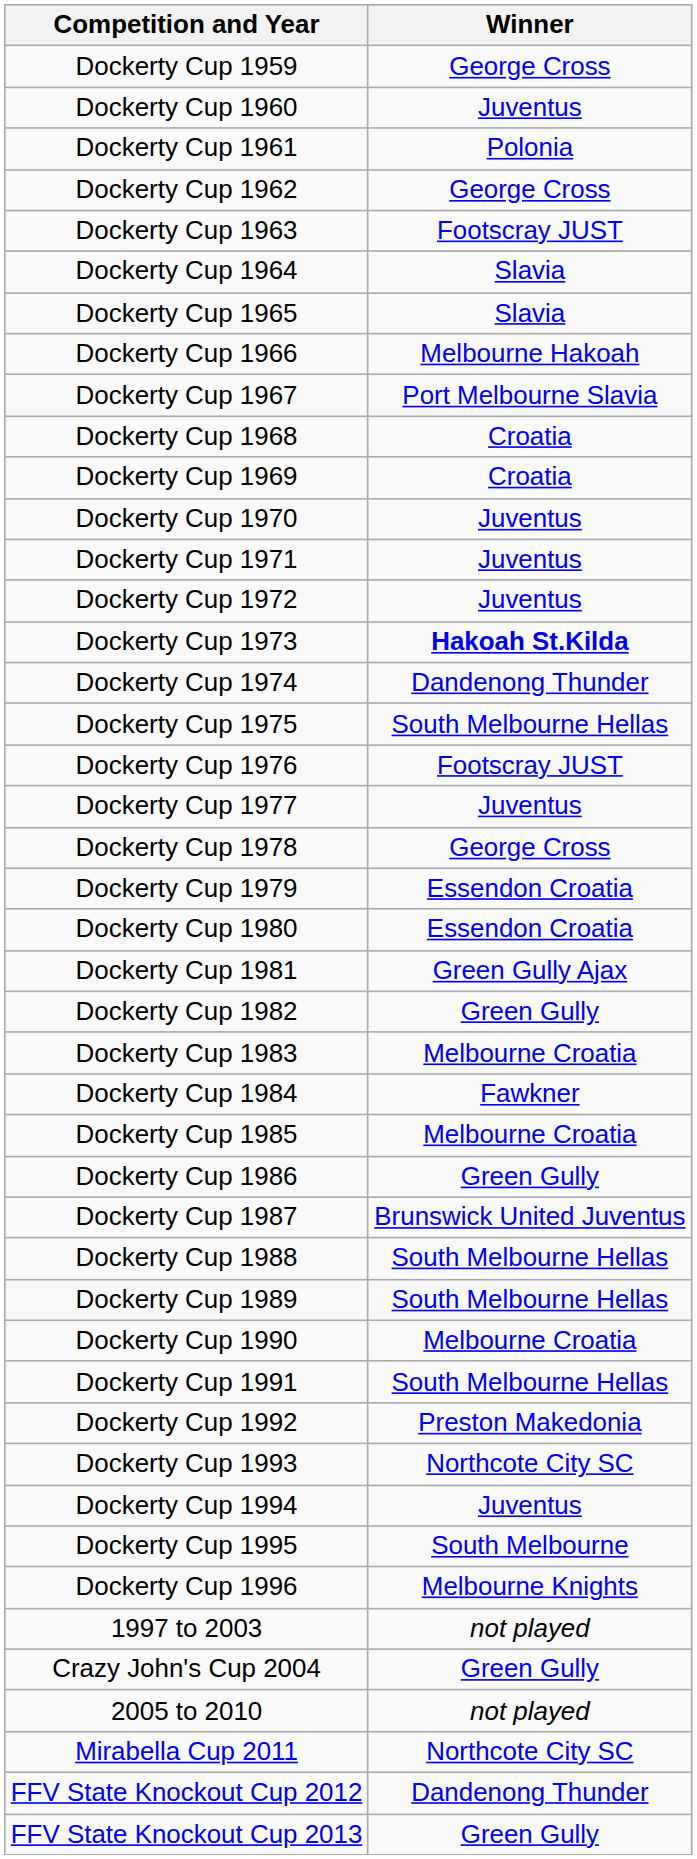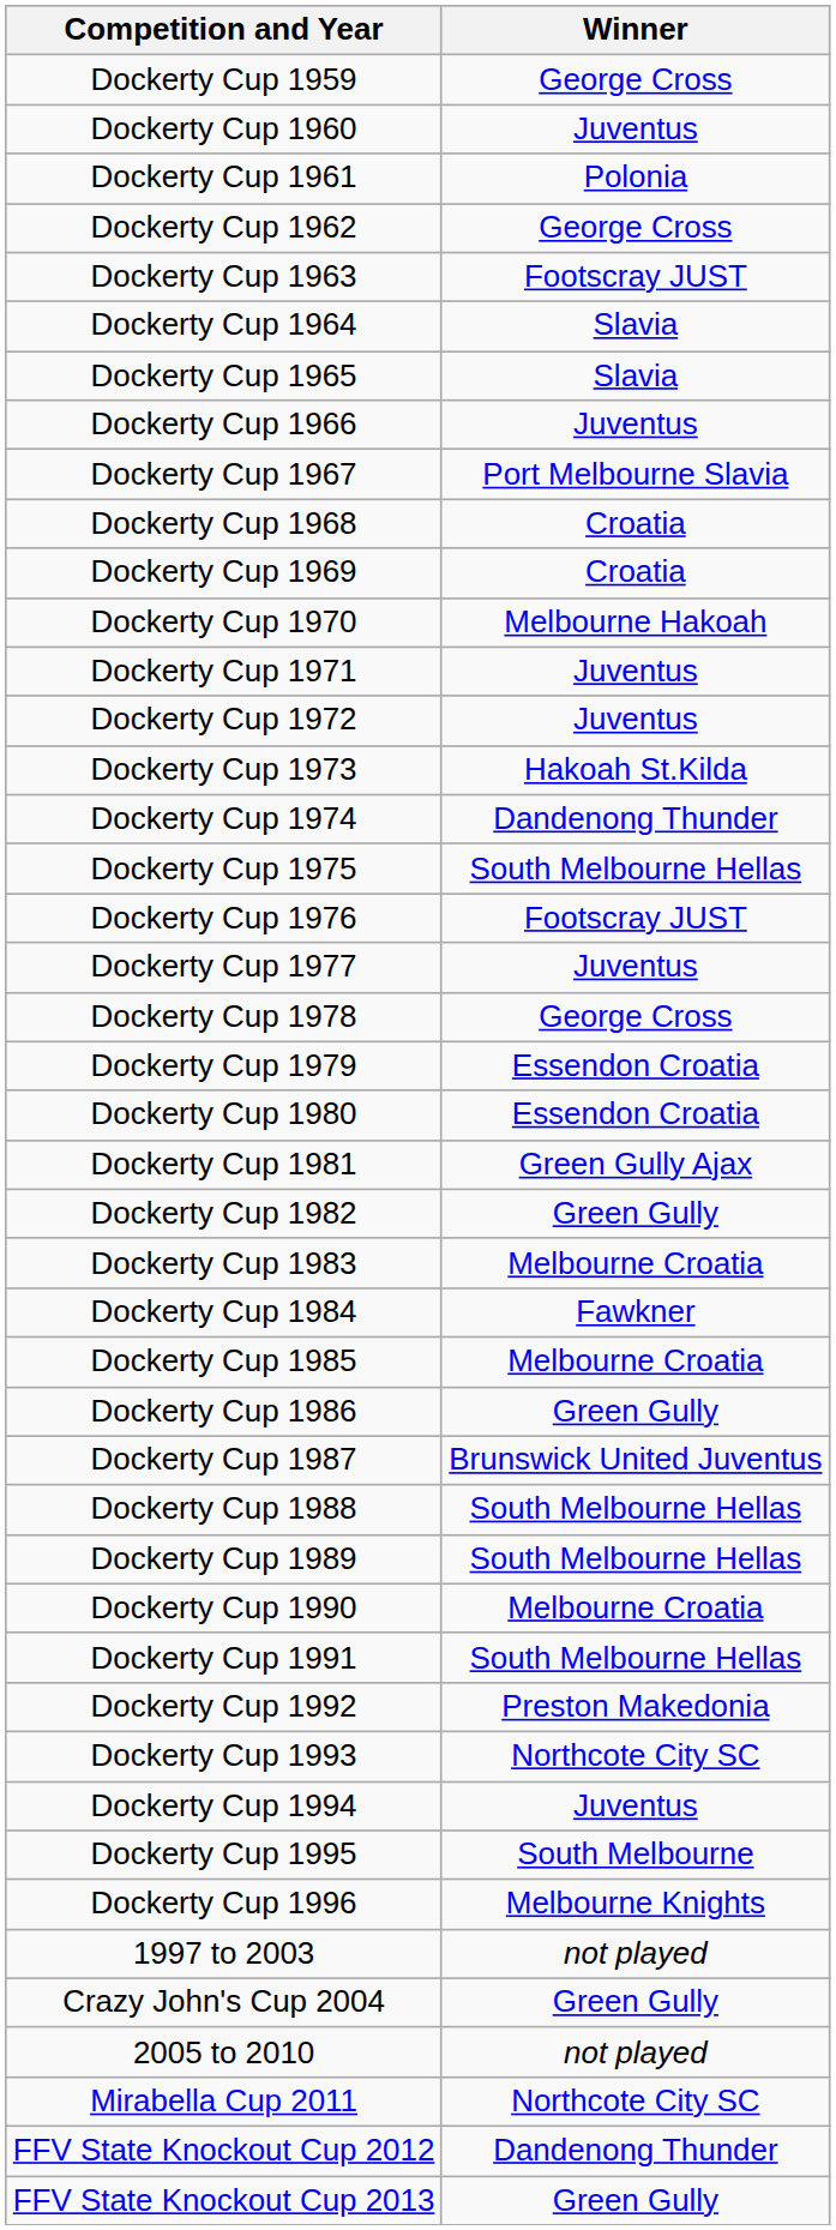 <table class="wikitable" style="text-align:center">
 <tr>
 <th>Competition and Year</th>
 <th>Winner</th>
 </tr>
 <tr>
 <td>Dockerty Cup 1959</td>
 <td><a href='#'>George Cross</a></td>
 </tr>
 <tr>
 <td>Dockerty Cup 1960</td>
 <td><a href='#'>Juventus</a></td>
 </tr>
 <tr>
 <td>Dockerty Cup 1961</td>
 <td><a href='#'>Polonia</a></td>
 </tr>
 <tr>
 <td>Dockerty Cup 1962</td>
 <td><a href='#'>George Cross</a></td>
 </tr>
 <tr>
 <td>Dockerty Cup 1963</td>
 <td><a href='#'>Footscray JUST</a></td>
 </tr>
 <tr>
 <td>Dockerty Cup 1964</td>
 <td><a href='#'>Slavia</a></td>
 </tr>
 <tr>
 <td>Dockerty Cup 1965</td>
 <td><a href='#'>Slavia</a></td>
 </tr>
 <tr>
 <td>Dockerty Cup 1966</td>
-<td><a href='#'>Melbourne Hakoah</a></td>
+<td><a href='#'>Juventus</a></td>
 </tr>
 <tr>
 <td>Dockerty Cup 1967</td>
 <td><a href='#'>Port Melbourne Slavia</a></td>
 </tr>
 <tr>
 <td>Dockerty Cup 1968</td>
 <td><a href='#'>Croatia</a></td>
 </tr>
 <tr>
 <td>Dockerty Cup 1969</td>
 <td><a href='#'>Croatia</a></td>
 </tr>
 <tr>
 <td>Dockerty Cup 1970</td>
-<td><a href='#'>Juventus</a></td>
+<td><a href='#'>Melbourne Hakoah</a></td>
 </tr>
 <tr>
 <td>Dockerty Cup 1971</td>
 <td><a href='#'>Juventus</a></td>
 </tr>
 <tr>
 <td>Dockerty Cup 1972</td>
 <td><a href='#'>Juventus</a></td>
 </tr>
 <tr>
 <td>Dockerty Cup 1973</td>
-<td><strong><a href='#'>Hakoah St.Kilda</a></strong></td>
+<td><a href='#'>Hakoah St.Kilda</a></td>
 </tr>
 <tr>
 <td>Dockerty Cup 1974</td>
 <td><a href='#'>Dandenong Thunder</a></td>
 </tr>
 <tr>
 <td>Dockerty Cup 1975</td>
 <td><a href='#'>South Melbourne Hellas</a></td>
 </tr>
 <tr>
 <td>Dockerty Cup 1976</td>
 <td><a href='#'>Footscray JUST</a></td>
 </tr>
 <tr>
 <td>Dockerty Cup 1977</td>
 <td><a href='#'>Juventus</a></td>
 </tr>
 <tr>
 <td>Dockerty Cup 1978</td>
 <td><a href='#'>George Cross</a></td>
 </tr>
 <tr>
 <td>Dockerty Cup 1979</td>
 <td><a href='#'>Essendon Croatia</a></td>
 </tr>
 <tr>
 <td>Dockerty Cup 1980</td>
 <td><a href='#'>Essendon Croatia</a></td>
 </tr>
 <tr>
 <td>Dockerty Cup 1981</td>
 <td><a href='#'>Green Gully Ajax</a></td>
 </tr>
 <tr>
 <td>Dockerty Cup 1982</td>
 <td><a href='#'>Green Gully</a></td>
 </tr>
 <tr>
 <td>Dockerty Cup 1983</td>
 <td><a href='#'>Melbourne Croatia</a></td>
 </tr>
 <tr>
 <td>Dockerty Cup 1984</td>
 <td><a href='#'>Fawkner</a></td>
 </tr>
 <tr>
 <td>Dockerty Cup 1985</td>
 <td><a href='#'>Melbourne Croatia</a></td>
 </tr>
 <tr>
 <td>Dockerty Cup 1986</td>
 <td><a href='#'>Green Gully</a></td>
 </tr>
 <tr>
 <td>Dockerty Cup 1987</td>
 <td><a href='#'>Brunswick United Juventus</a></td>
 </tr>
 <tr>
 <td>Dockerty Cup 1988</td>
 <td><a href='#'>South Melbourne Hellas</a></td>
 </tr>
 <tr>
 <td>Dockerty Cup 1989</td>
 <td><a href='#'>South Melbourne Hellas</a></td>
 </tr>
 <tr>
 <td>Dockerty Cup 1990</td>
 <td><a href='#'>Melbourne Croatia</a></td>
 </tr>
 <tr>
 <td>Dockerty Cup 1991</td>
 <td><a href='#'>South Melbourne Hellas</a></td>
 </tr>
 <tr>
 <td>Dockerty Cup 1992</td>
 <td><a href='#'>Preston Makedonia</a></td>
 </tr>
 <tr>
 <td>Dockerty Cup 1993</td>
 <td><a href='#'>Northcote City SC</a></td>
 </tr>
 <tr>
 <td>Dockerty Cup 1994</td>
 <td><a href='#'>Juventus</a></td>
 </tr>
 <tr>
 <td>Dockerty Cup 1995</td>
 <td><a href='#'>South Melbourne</a></td>
 </tr>
 <tr>
 <td>Dockerty Cup 1996</td>
 <td><a href='#'>Melbourne Knights</a></td>
 </tr>
 <tr>
 <td>1997 to 2003</td>
 <td><em>not played</em></td>
 </tr>
 <tr>
 <td>Crazy John's Cup 2004</td>
 <td><a href='#'>Green Gully</a></td>
 </tr>
 <tr>
 <td>2005 to 2010</td>
 <td><em>not played</em></td>
 </tr>
 <tr>
 <td><a href='#'>Mirabella Cup 2011</a></td>
 <td><a href='#'>Northcote City SC</a></td>
 </tr>
 <tr>
 <td><a href='#'>FFV State Knockout Cup 2012</a></td>
 <td><a href='#'>Dandenong Thunder</a></td>
 </tr>
 <tr>
 <td><a href='#'>FFV State Knockout Cup 2013</a></td>
 <td><a href='#'>Green Gully</a></td>
 </tr>
 </table>
